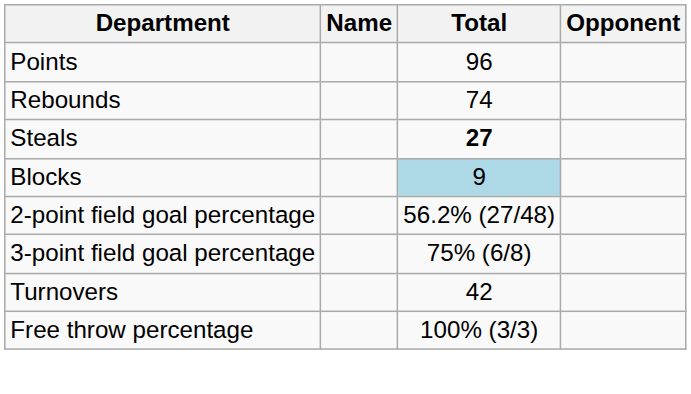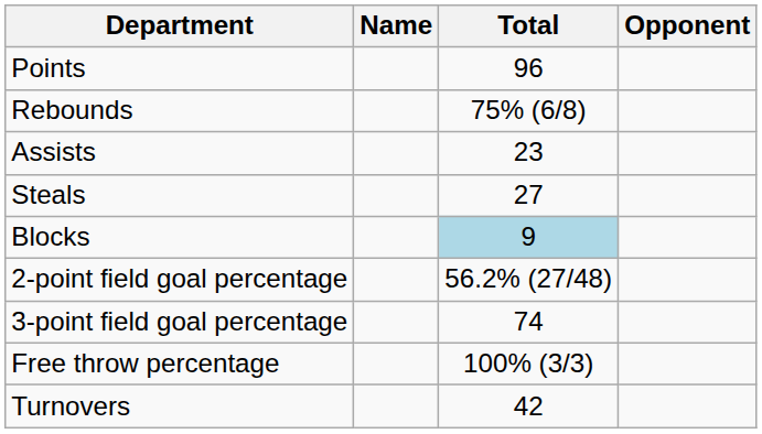 <table class=wikitable>
 <tr>
 <th>Department</th>
 <th>Name</th>
 <th>Total</th>
 <th>Opponent</th>
 </tr>
 <tr>
 <td>Points</td>
 <td></td>
 <td align=center>96</td>
 <td></td>
 </tr>
 <tr>
 <td>Rebounds</td>
 <td></td>
-<td align=center>74</td>
+<td align=center>75% (6/8)</td>
+<td></td>
+</tr>
+<tr>
+<td>Assists</td>
+<td></td>
+<td align=center>23</td>
 <td></td>
 </tr>
 <tr>
 <td>Steals</td>
 <td></td>
-<td align=center><strong>27</strong></td>
+<td align=center>27</td>
 <td></td>
 </tr>
 <tr>
 <td>Blocks</td>
 <td></td>
 <td align=center style="background: lightblue;">9</td>
 <td></td>
 </tr>
 <tr>
 <td>2-point field goal percentage</td>
 <td></td>
 <td align=center>56.2% (27/48)</td>
 <td></td>
 </tr>
 <tr>
 <td>3-point field goal percentage</td>
 <td></td>
-<td align=center>75% (6/8)</td>
+<td align=center>74</td>
+<td></td>
+</tr>
+<tr>
+<td>Free throw percentage</td>
+<td></td>
+<td align=center>100% (3/3)</td>
 <td></td>
 </tr>
 <tr>
 <td>Turnovers</td>
 <td></td>
 <td align=center>42</td>
 <td></td>
 </tr>
-<tr>
-<td>Free throw percentage</td>
-<td></td>
-<td align=center>100% (3/3)</td>
-<td></td>
-</tr>
 </table>
